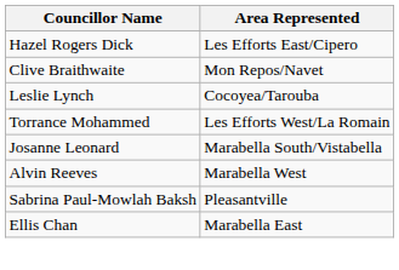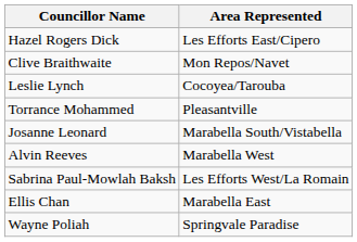 <table class="wikitable sortable">
 <tr>
 <th>Councillor Name</th>
 <th>Area Represented</th>
 </tr>
 <tr>
 <td>Hazel Rogers Dick</td>
 <td>Les Efforts East/Cipero</td>
 </tr>
 <tr>
 <td>Clive Braithwaite</td>
 <td>Mon Repos/Navet</td>
 </tr>
 <tr>
 <td>Leslie Lynch</td>
 <td>Cocoyea/Tarouba</td>
 </tr>
 <tr>
 <td>Torrance Mohammed</td>
-<td>Les Efforts West/La Romain</td>
+<td>Pleasantville</td>
 </tr>
 <tr>
 <td>Josanne Leonard</td>
 <td>Marabella South/Vistabella</td>
 </tr>
 <tr>
 <td>Alvin Reeves</td>
 <td>Marabella West</td>
 </tr>
 <tr>
 <td>Sabrina Paul-Mowlah Baksh</td>
-<td>Pleasantville</td>
+<td>Les Efforts West/La Romain</td>
 </tr>
 <tr>
 <td>Ellis Chan</td>
 <td>Marabella East</td>
 </tr>
+<tr>
+<td>Wayne Poliah</td>
+<td>Springvale Paradise</td>
+</tr>
 </table>
